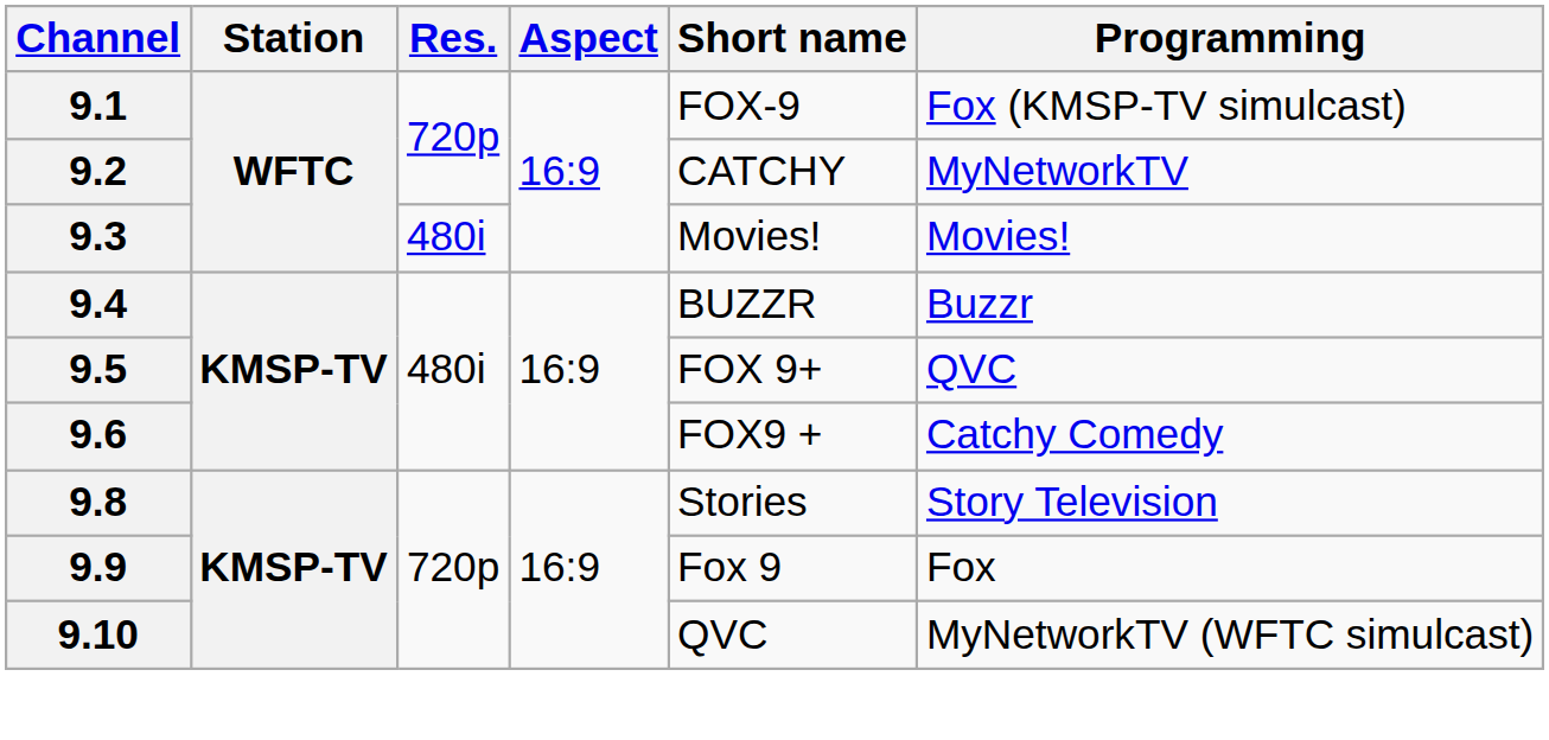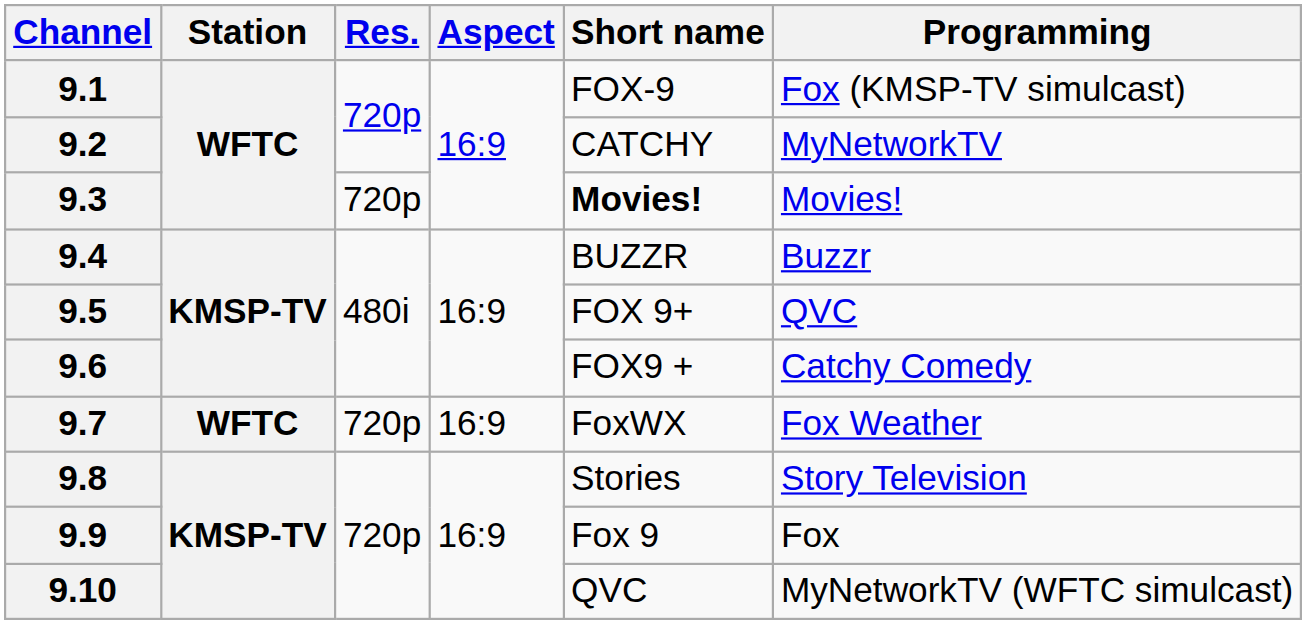 <table class="wikitable">
 <tr>
 <th scope = "col"><a href='#'>Channel</a></th>
 <th scope = "col">Station</th>
 <th scope = "col"><a href='#'>Res.</a></th>
 <th scope = "col"><a href='#'>Aspect</a></th>
 <th scope = "col">Short name</th>
 <th scope = "col">Programming</th>
 </tr>
 <tr>
 <th scope = "row">9.1</th>
 <th rowspan="3">WFTC</th>
 <td rowspan="2"><a href='#'>720p</a></td>
 <td rowspan="3"><a href='#'>16:9</a></td>
 <td>FOX-9</td>
 <td><a href='#'>Fox</a> (KMSP-TV simulcast)</td>
 </tr>
 <tr>
 <th scope = "row">9.2</th>
 <td>CATCHY</td>
 <td><a href='#'>MyNetworkTV</a></td>
 </tr>
 <tr>
 <th scope = "row">9.3</th>
-<td><a href='#'>480i</a></td>
-<td>Movies!</td>
+<td>720p</td>
+<td><strong>Movies!</strong></td>
 <td><a href='#'>Movies!</a></td>
 </tr>
 <tr>
 <th scope = "row">9.4</th>
 <th rowspan="3">KMSP-TV</th>
 <td rowspan="3">480i</td>
 <td rowspan="3">16:9</td>
 <td>BUZZR</td>
 <td><a href='#'>Buzzr</a></td>
 </tr>
 <tr>
 <th scope = "row">9.5</th>
 <td>FOX 9+</td>
 <td><a href='#'>QVC</a></td>
 </tr>
 <tr>
 <th scope = "row">9.6</th>
 <td>FOX9 +</td>
 <td><a href='#'>Catchy Comedy</a></td>
 </tr>
 <tr>
+<th scope = "row">9.7</th>
+<th>WFTC</th>
+<td>720p</td>
+<td>16:9</td>
+<td>FoxWX</td>
+<td><a href='#'>Fox Weather</a></td>
+</tr>
+<tr>
 <th scope = "row">9.8</th>
 <th rowspan="3">KMSP-TV</th>
 <td rowspan="3">720p</td>
 <td rowspan="3">16:9</td>
 <td>Stories</td>
 <td><a href='#'>Story Television</a></td>
 </tr>
 <tr>
 <th scope = "row">9.9</th>
 <td>Fox 9</td>
 <td>Fox</td>
 </tr>
 <tr>
 <th scope = "row">9.10</th>
 <td>QVC</td>
 <td>MyNetworkTV (WFTC simulcast)</td>
 </tr>
 </table>
